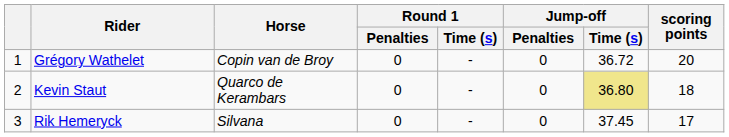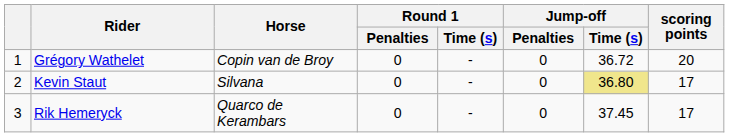 <table class="wikitable" style="font-size: 90%">
 <tr>
 <th rowspan=2 width=20></th>
 <th rowspan=2 width=180>Rider</th>
 <th rowspan=2 width=140>Horse</th>
 <th colspan=2>Round 1</th>
 <th colspan=2>Jump-off</th>
 <th rowspan=2 width=70>scoring<br>points</th>
 </tr>
 <tr>
 <th width=75>Penalties</th>
 <th width=60>Time (<a href='#'>s</a>)</th>
 <th width=75>Penalties</th>
 <th width=60>Time (<a href='#'>s</a>)</th>
 </tr>
 <tr>
 <td align=center>1</td>
 <td> <a href='#'>Grégory Wathelet</a></td>
 <td><em>Copin van de Broy</em></td>
 <td align=center>0</td>
 <td align=center>-</td>
 <td align=center>0</td>
 <td align=center>36.72</td>
 <td align=center>20</td>
 </tr>
 <tr>
 <td align=center>2</td>
 <td> <a href='#'>Kevin Staut</a></td>
-<td><em>Quarco de Kerambars</em></td>
+<td><em>Silvana</em></td>
 <td align=center>0</td>
 <td align=center>-</td>
 <td align=center>0</td>
 <td align=center style="background: khaki;">36.80</td>
-<td align=center>18</td>
+<td align=center>17</td>
 </tr>
 <tr>
 <td align=center>3</td>
 <td> <a href='#'>Rik Hemeryck</a></td>
-<td><em>Silvana</em></td>
+<td><em>Quarco de Kerambars</em></td>
 <td align=center>0</td>
 <td align=center>-</td>
 <td align=center>0</td>
 <td align=center>37.45</td>
 <td align=center>17</td>
 </tr>
 </table>
